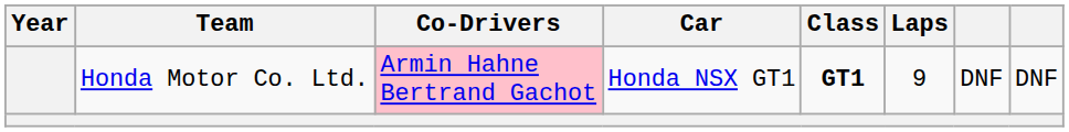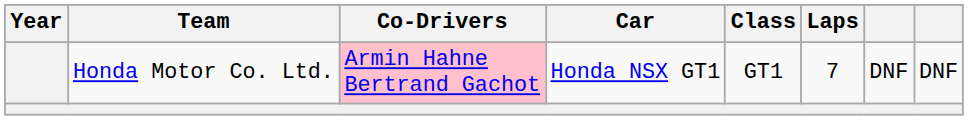 <table class="wikitable" style="text-align:center; font-size:90%">
 <tr>
 <th>Year</th>
 <th>Team</th>
 <th>Co-Drivers</th>
 <th>Car</th>
 <th>Class</th>
 <th>Laps</th>
 <th></th>
 <th></th>
 </tr>
 <tr>
 <th></th>
 <td align="left" nowrap> <a href='#'>Honda</a> Motor Co. Ltd.</td>
 <td align="left" nowrap style="background: pink;"> <a href='#'>Armin Hahne</a><br> <a href='#'>Bertrand Gachot</a></td>
 <td align="left" nowrap><a href='#'>Honda NSX</a> GT1</td>
-<td><strong>GT1</strong></td>
-<td>9</td>
+<td>GT1</td>
+<td>7</td>
 <td>DNF</td>
 <td>DNF</td>
 </tr>
 <tr>
 <th colspan="8"></th>
 </tr>
 </table>
